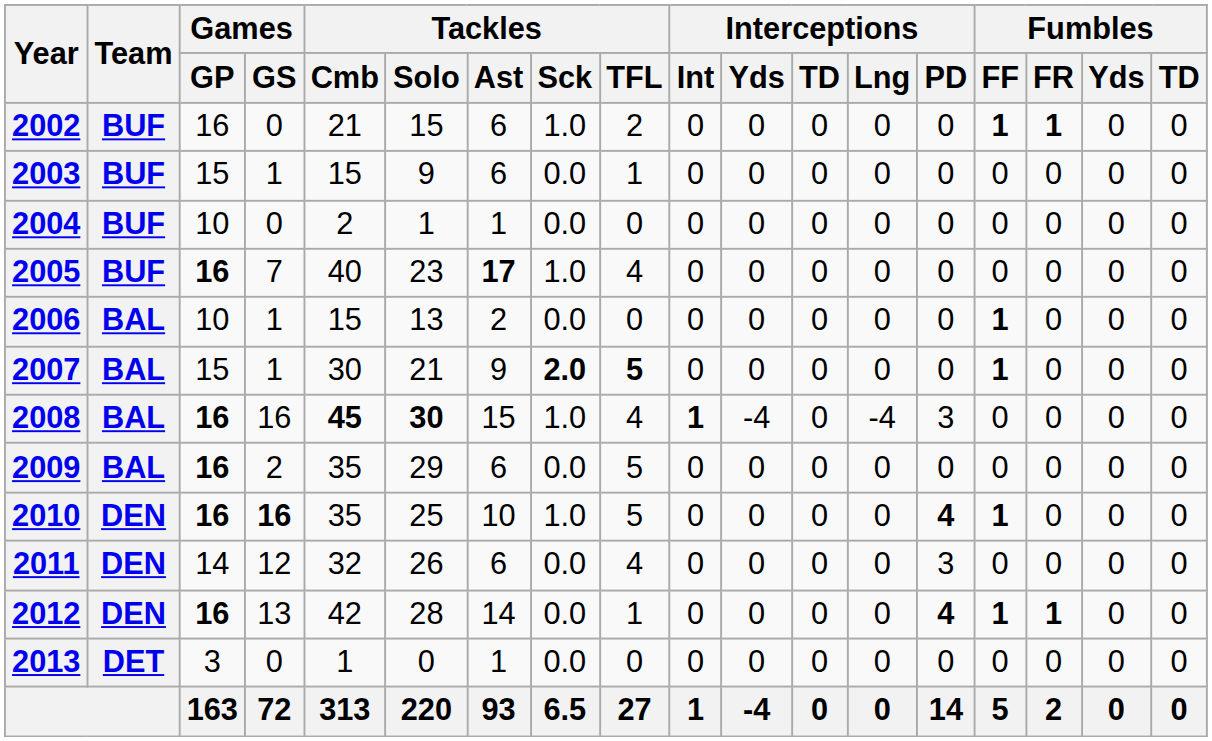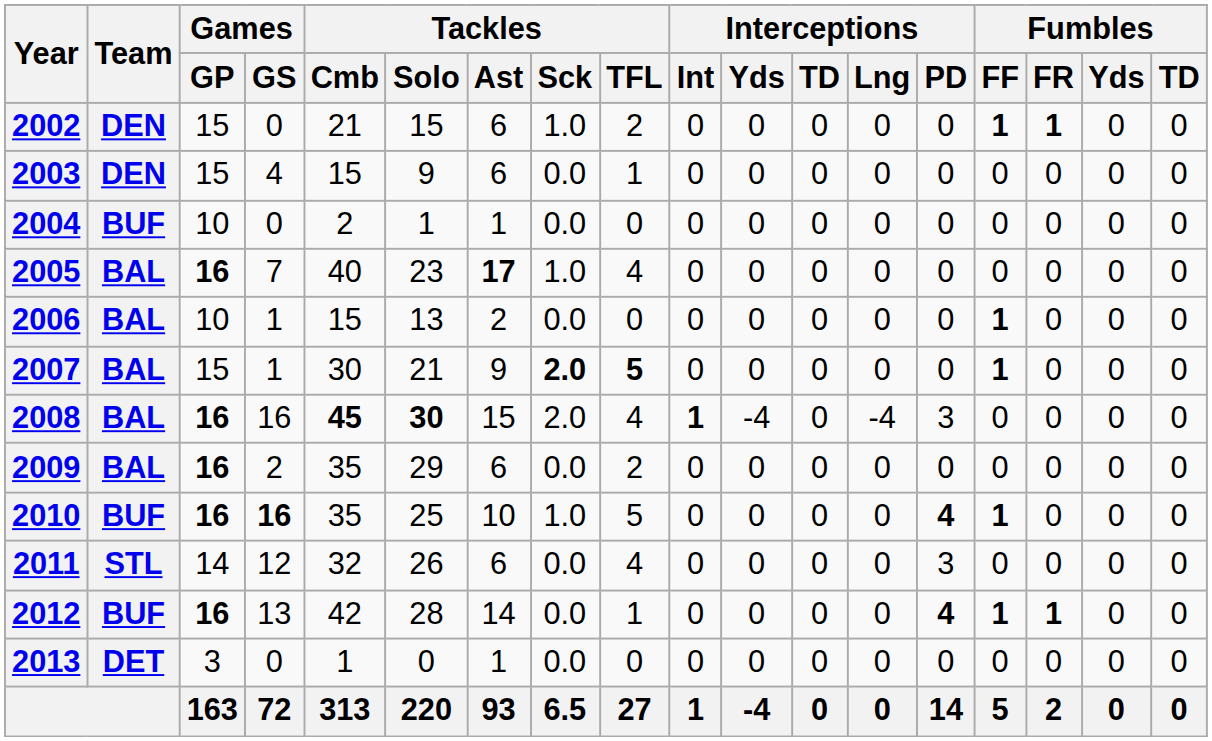 <table class="wikitable" style="text-align:center">
 <tr>
 <th rowspan="2">Year</th>
 <th rowspan="2">Team</th>
 <th colspan="2">Games</th>
 <th colspan="5">Tackles</th>
 <th colspan="5">Interceptions</th>
 <th colspan="4">Fumbles</th>
 </tr>
 <tr>
 <th>GP</th>
 <th>GS</th>
 <th>Cmb</th>
 <th>Solo</th>
 <th>Ast</th>
 <th>Sck</th>
 <th>TFL</th>
 <th>Int</th>
 <th>Yds</th>
 <th>TD</th>
 <th>Lng</th>
 <th>PD</th>
 <th>FF</th>
 <th>FR</th>
 <th>Yds</th>
 <th>TD</th>
 </tr>
 <tr>
 <th><a href='#'>2002</a></th>
-<th><a href='#'>BUF</a></th>
-<td>16</td>
+<th><a href='#'>DEN</a></th>
+<td>15</td>
 <td>0</td>
 <td>21</td>
 <td>15</td>
 <td>6</td>
 <td>1.0</td>
 <td>2</td>
 <td>0</td>
 <td>0</td>
 <td>0</td>
 <td>0</td>
 <td>0</td>
 <td><strong>1</strong></td>
 <td><strong>1</strong></td>
 <td>0</td>
 <td>0</td>
 </tr>
 <tr>
 <th><a href='#'>2003</a></th>
-<th><a href='#'>BUF</a></th>
+<th><a href='#'>DEN</a></th>
 <td>15</td>
-<td>1</td>
+<td>4</td>
 <td>15</td>
 <td>9</td>
 <td>6</td>
 <td>0.0</td>
 <td>1</td>
 <td>0</td>
 <td>0</td>
 <td>0</td>
 <td>0</td>
 <td>0</td>
 <td>0</td>
 <td>0</td>
 <td>0</td>
 <td>0</td>
 </tr>
 <tr>
 <th><a href='#'>2004</a></th>
 <th><a href='#'>BUF</a></th>
 <td>10</td>
 <td>0</td>
 <td>2</td>
 <td>1</td>
 <td>1</td>
 <td>0.0</td>
 <td>0</td>
 <td>0</td>
 <td>0</td>
 <td>0</td>
 <td>0</td>
 <td>0</td>
 <td>0</td>
 <td>0</td>
 <td>0</td>
 <td>0</td>
 </tr>
 <tr>
 <th><a href='#'>2005</a></th>
-<th><a href='#'>BUF</a></th>
+<th><a href='#'>BAL</a></th>
 <td><strong>16</strong></td>
 <td>7</td>
 <td>40</td>
 <td>23</td>
 <td><strong>17</strong></td>
 <td>1.0</td>
 <td>4</td>
 <td>0</td>
 <td>0</td>
 <td>0</td>
 <td>0</td>
 <td>0</td>
 <td>0</td>
 <td>0</td>
 <td>0</td>
 <td>0</td>
 </tr>
 <tr>
 <th><a href='#'>2006</a></th>
 <th><a href='#'>BAL</a></th>
 <td>10</td>
 <td>1</td>
 <td>15</td>
 <td>13</td>
 <td>2</td>
 <td>0.0</td>
 <td>0</td>
 <td>0</td>
 <td>0</td>
 <td>0</td>
 <td>0</td>
 <td>0</td>
 <td><strong>1</strong></td>
 <td>0</td>
 <td>0</td>
 <td>0</td>
 </tr>
 <tr>
 <th><a href='#'>2007</a></th>
 <th><a href='#'>BAL</a></th>
 <td>15</td>
 <td>1</td>
 <td>30</td>
 <td>21</td>
 <td>9</td>
 <td><strong>2.0</strong></td>
 <td><strong>5</strong></td>
 <td>0</td>
 <td>0</td>
 <td>0</td>
 <td>0</td>
 <td>0</td>
 <td><strong>1</strong></td>
 <td>0</td>
 <td>0</td>
 <td>0</td>
 </tr>
 <tr>
 <th><a href='#'>2008</a></th>
 <th><a href='#'>BAL</a></th>
 <td><strong>16</strong></td>
 <td>16</td>
 <td><strong>45</strong></td>
 <td><strong>30</strong></td>
 <td>15</td>
-<td>1.0</td>
+<td>2.0</td>
 <td>4</td>
 <td><strong>1</strong></td>
 <td>-4</td>
 <td>0</td>
 <td>-4</td>
 <td>3</td>
 <td>0</td>
 <td>0</td>
 <td>0</td>
 <td>0</td>
 </tr>
 <tr>
 <th><a href='#'>2009</a></th>
 <th><a href='#'>BAL</a></th>
 <td><strong>16</strong></td>
 <td>2</td>
 <td>35</td>
 <td>29</td>
 <td>6</td>
 <td>0.0</td>
-<td>5</td>
+<td>2</td>
 <td>0</td>
 <td>0</td>
 <td>0</td>
 <td>0</td>
 <td>0</td>
 <td>0</td>
 <td>0</td>
 <td>0</td>
 <td>0</td>
 </tr>
 <tr>
 <th><a href='#'>2010</a></th>
-<th><a href='#'>DEN</a></th>
+<th><a href='#'>BUF</a></th>
 <td><strong>16</strong></td>
 <td><strong>16</strong></td>
 <td>35</td>
 <td>25</td>
 <td>10</td>
 <td>1.0</td>
 <td>5</td>
 <td>0</td>
 <td>0</td>
 <td>0</td>
 <td>0</td>
 <td><strong>4</strong></td>
 <td><strong>1</strong></td>
 <td>0</td>
 <td>0</td>
 <td>0</td>
 </tr>
 <tr>
 <th><a href='#'>2011</a></th>
-<th><a href='#'>DEN</a></th>
+<th><a href='#'>STL</a></th>
 <td>14</td>
 <td>12</td>
 <td>32</td>
 <td>26</td>
 <td>6</td>
 <td>0.0</td>
 <td>4</td>
 <td>0</td>
 <td>0</td>
 <td>0</td>
 <td>0</td>
 <td>3</td>
 <td>0</td>
 <td>0</td>
 <td>0</td>
 <td>0</td>
 </tr>
 <tr>
 <th><a href='#'>2012</a></th>
-<th><a href='#'>DEN</a></th>
+<th><a href='#'>BUF</a></th>
 <td><strong>16</strong></td>
 <td>13</td>
 <td>42</td>
 <td>28</td>
 <td>14</td>
 <td>0.0</td>
 <td>1</td>
 <td>0</td>
 <td>0</td>
 <td>0</td>
 <td>0</td>
 <td><strong>4</strong></td>
 <td><strong>1</strong></td>
 <td><strong>1</strong></td>
 <td>0</td>
 <td>0</td>
 </tr>
 <tr>
 <th><a href='#'>2013</a></th>
 <th><a href='#'>DET</a></th>
 <td>3</td>
 <td>0</td>
 <td>1</td>
 <td>0</td>
 <td>1</td>
 <td>0.0</td>
 <td>0</td>
 <td>0</td>
 <td>0</td>
 <td>0</td>
 <td>0</td>
 <td>0</td>
 <td>0</td>
 <td>0</td>
 <td>0</td>
 <td>0</td>
 </tr>
 <tr>
 <th colspan="2"></th>
 <th>163</th>
 <th>72</th>
 <th>313</th>
 <th>220</th>
 <th>93</th>
 <th>6.5</th>
 <th>27</th>
 <th>1</th>
 <th>-4</th>
 <th>0</th>
 <th>0</th>
 <th>14</th>
 <th>5</th>
 <th>2</th>
 <th>0</th>
 <th>0</th>
 </tr>
 </table>
